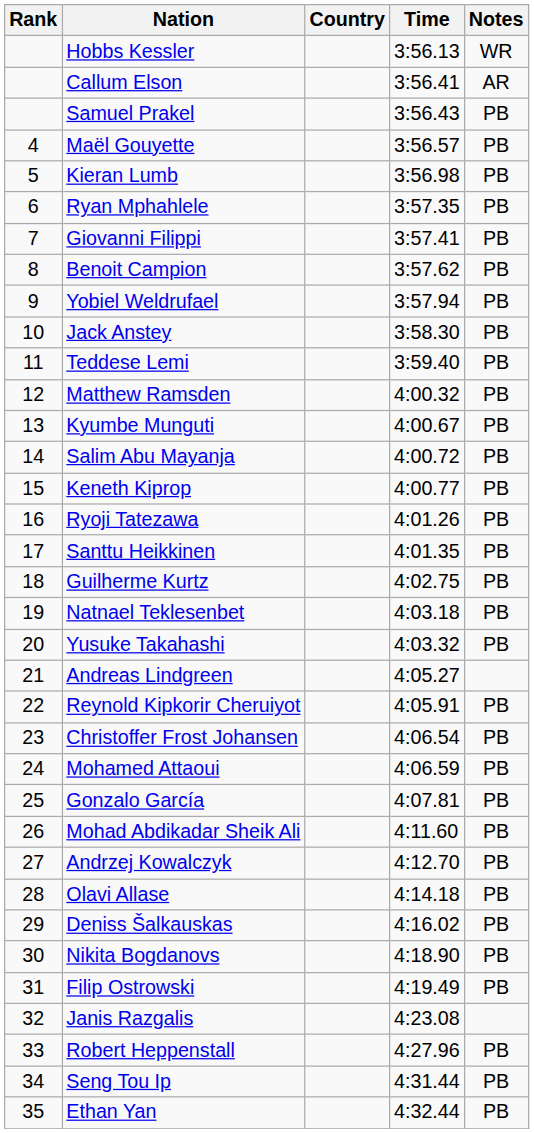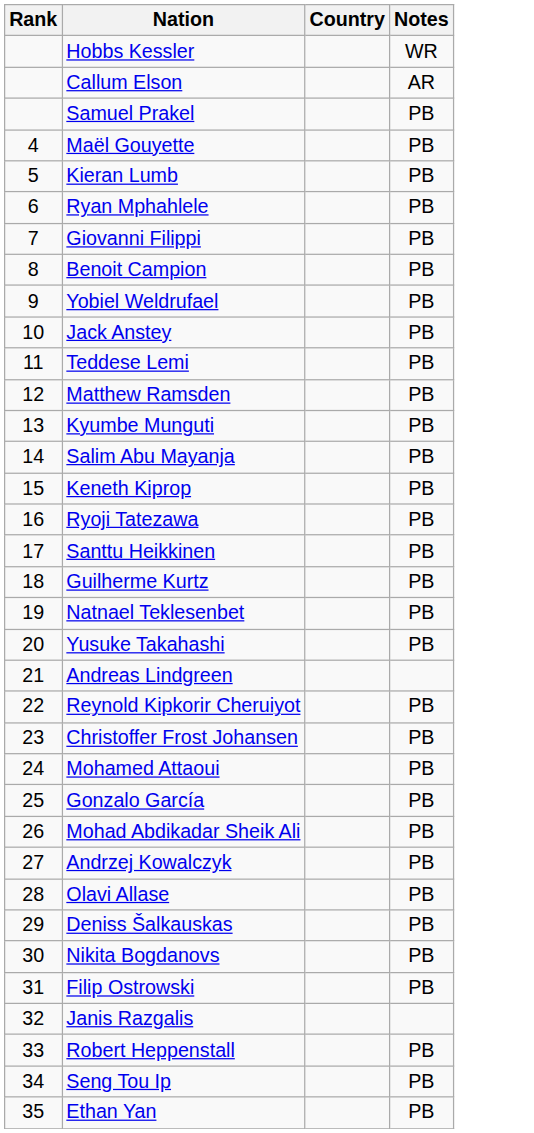 <table class="wikitable sortable"  style="text-align:left;">
 <tr>
 <th>Rank</th>
 <th>Nation</th>
 <th>Country</th>
-<th>Time</th>
 <th>Notes</th>
 </tr>
 <tr>
 <td align=center></td>
 <td><a href='#'>Hobbs Kessler</a></td>
 <td></td>
-<td>3:56.13</td>
 <td align=center>WR</td>
 </tr>
 <tr>
 <td align=center></td>
 <td><a href='#'>Callum Elson</a></td>
 <td></td>
-<td>3:56.41</td>
 <td align=center>AR</td>
 </tr>
 <tr>
 <td align=center></td>
 <td><a href='#'>Samuel Prakel</a></td>
 <td></td>
-<td>3:56.43</td>
 <td align=center>PB</td>
 </tr>
 <tr>
 <td align=center>4</td>
 <td><a href='#'>Maël Gouyette</a></td>
 <td></td>
-<td>3:56.57</td>
 <td align=center>PB</td>
 </tr>
 <tr>
 <td align=center>5</td>
 <td><a href='#'>Kieran Lumb</a></td>
 <td></td>
-<td>3:56.98</td>
 <td align=center>PB</td>
 </tr>
 <tr>
 <td align=center>6</td>
 <td><a href='#'>Ryan Mphahlele</a></td>
 <td></td>
-<td>3:57.35</td>
 <td align=center>PB</td>
 </tr>
 <tr>
 <td align=center>7</td>
 <td><a href='#'>Giovanni Filippi</a></td>
 <td></td>
-<td>3:57.41</td>
 <td align=center>PB</td>
 </tr>
 <tr>
 <td align=center>8</td>
 <td><a href='#'>Benoit Campion</a></td>
 <td></td>
-<td>3:57.62</td>
 <td align=center>PB</td>
 </tr>
 <tr>
 <td align=center>9</td>
 <td><a href='#'>Yobiel Weldrufael</a></td>
 <td></td>
-<td>3:57.94</td>
 <td align=center>PB</td>
 </tr>
 <tr>
 <td align=center>10</td>
 <td><a href='#'>Jack Anstey</a></td>
 <td></td>
-<td>3:58.30</td>
 <td align=center>PB</td>
 </tr>
 <tr>
 <td align=center>11</td>
 <td><a href='#'>Teddese Lemi</a></td>
 <td></td>
-<td>3:59.40</td>
 <td align=center>PB</td>
 </tr>
 <tr>
 <td align=center>12</td>
 <td><a href='#'>Matthew Ramsden</a></td>
 <td></td>
-<td>4:00.32</td>
 <td align=center>PB</td>
 </tr>
 <tr>
 <td align=center>13</td>
 <td><a href='#'>Kyumbe Munguti</a></td>
 <td></td>
-<td>4:00.67</td>
 <td align=center>PB</td>
 </tr>
 <tr>
 <td align=center>14</td>
 <td><a href='#'>Salim Abu Mayanja</a></td>
 <td></td>
-<td>4:00.72</td>
 <td align=center>PB</td>
 </tr>
 <tr>
 <td align=center>15</td>
 <td><a href='#'>Keneth Kiprop</a></td>
 <td></td>
-<td>4:00.77</td>
 <td align=center>PB</td>
 </tr>
 <tr>
 <td align=center>16</td>
 <td><a href='#'>Ryoji Tatezawa</a></td>
 <td></td>
-<td>4:01.26</td>
 <td align=center>PB</td>
 </tr>
 <tr>
 <td align=center>17</td>
 <td><a href='#'>Santtu Heikkinen</a></td>
 <td></td>
-<td>4:01.35</td>
 <td align=center>PB</td>
 </tr>
 <tr>
 <td align=center>18</td>
 <td><a href='#'>Guilherme Kurtz</a></td>
 <td></td>
-<td>4:02.75</td>
 <td align=center>PB</td>
 </tr>
 <tr>
 <td align=center>19</td>
 <td><a href='#'>Natnael Teklesenbet</a></td>
 <td></td>
-<td>4:03.18</td>
 <td align=center>PB</td>
 </tr>
 <tr>
 <td align=center>20</td>
 <td><a href='#'>Yusuke Takahashi</a></td>
 <td></td>
-<td>4:03.32</td>
 <td align=center>PB</td>
 </tr>
 <tr>
 <td align=center>21</td>
 <td><a href='#'>Andreas Lindgreen</a></td>
 <td></td>
-<td>4:05.27</td>
 <td align=center></td>
 </tr>
 <tr>
 <td align=center>22</td>
 <td><a href='#'>Reynold Kipkorir Cheruiyot</a></td>
 <td></td>
-<td>4:05.91</td>
 <td align=center>PB</td>
 </tr>
 <tr>
 <td align=center>23</td>
 <td><a href='#'>Christoffer Frost Johansen</a></td>
 <td></td>
-<td>4:06.54</td>
 <td align=center>PB</td>
 </tr>
 <tr>
 <td align=center>24</td>
 <td><a href='#'>Mohamed Attaoui</a></td>
 <td></td>
-<td>4:06.59</td>
 <td align=center>PB</td>
 </tr>
 <tr>
 <td align=center>25</td>
 <td><a href='#'>Gonzalo García</a></td>
 <td></td>
-<td>4:07.81</td>
 <td align=center>PB</td>
 </tr>
 <tr>
 <td align=center>26</td>
 <td><a href='#'>Mohad Abdikadar Sheik Ali</a></td>
 <td></td>
-<td>4:11.60</td>
 <td align=center>PB</td>
 </tr>
 <tr>
 <td align=center>27</td>
 <td><a href='#'>Andrzej Kowalczyk</a></td>
 <td></td>
-<td>4:12.70</td>
 <td align=center>PB</td>
 </tr>
 <tr>
 <td align=center>28</td>
 <td><a href='#'>Olavi Allase</a></td>
 <td></td>
-<td>4:14.18</td>
 <td align=center>PB</td>
 </tr>
 <tr>
 <td align=center>29</td>
 <td><a href='#'>Deniss Šalkauskas</a></td>
 <td></td>
-<td>4:16.02</td>
 <td align=center>PB</td>
 </tr>
 <tr>
 <td align=center>30</td>
 <td><a href='#'>Nikita Bogdanovs</a></td>
 <td></td>
-<td>4:18.90</td>
 <td align=center>PB</td>
 </tr>
 <tr>
 <td align=center>31</td>
 <td><a href='#'>Filip Ostrowski</a></td>
 <td></td>
-<td>4:19.49</td>
 <td align=center>PB</td>
 </tr>
 <tr>
 <td align=center>32</td>
 <td><a href='#'>Janis Razgalis</a></td>
 <td></td>
-<td>4:23.08</td>
 <td align=center></td>
 </tr>
 <tr>
 <td align=center>33</td>
 <td><a href='#'>Robert Heppenstall</a></td>
 <td></td>
-<td>4:27.96</td>
 <td align=center>PB</td>
 </tr>
 <tr>
 <td align=center>34</td>
 <td><a href='#'>Seng Tou Ip</a></td>
 <td></td>
-<td>4:31.44</td>
 <td align=center>PB</td>
 </tr>
 <tr>
 <td align=center>35</td>
 <td><a href='#'>Ethan Yan</a></td>
 <td></td>
-<td>4:32.44</td>
 <td align=center>PB</td>
 </tr>
 </table>
